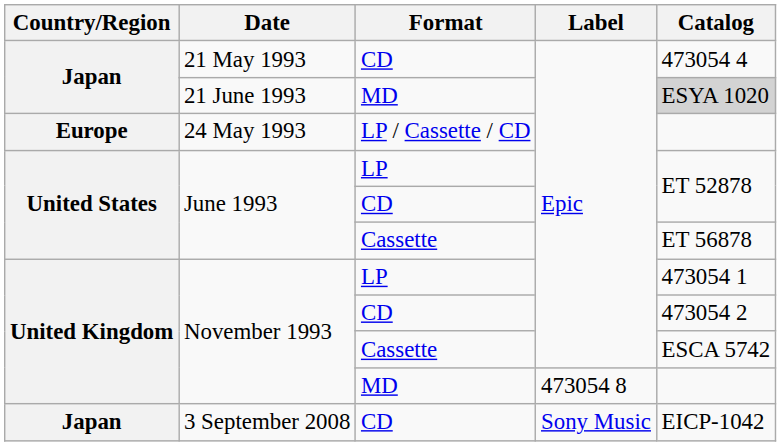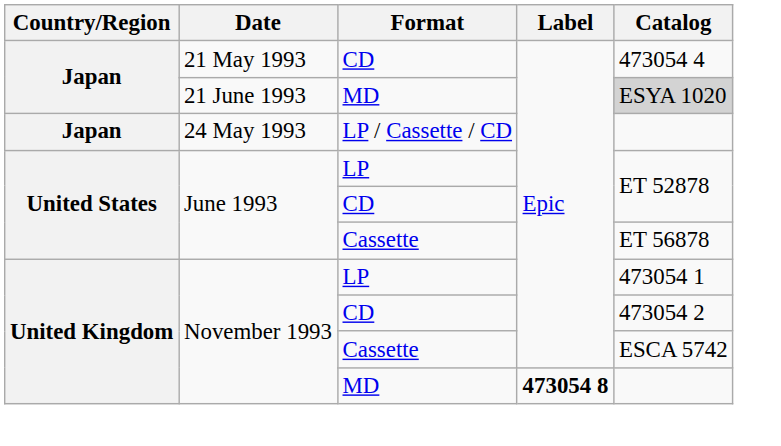 <table class="wikitable plainrowheaders">
 <tr>
 <th scope="col">Country/Region</th>
 <th scope="col">Date</th>
 <th scope="col">Format</th>
 <th scope="col">Label</th>
 <th scope="col">Catalog</th>
 </tr>
 <tr>
 <th scope="row" rowspan="2">Japan</th>
 <td>21 May 1993</td>
 <td><a href='#'>CD</a></td>
 <td rowspan="9"><a href='#'>Epic</a></td>
 <td>473054 4</td>
 </tr>
 <tr>
 <td>21 June 1993</td>
 <td><a href='#'>MD</a></td>
 <td style="background: lightgrey;">ESYA 1020</td>
 </tr>
 <tr>
-<th scope="row">Europe</th>
+<th scope="row">Japan</th>
 <td>24 May 1993</td>
 <td><a href='#'>LP</a> / <a href='#'>Cassette</a> / <a href='#'>CD</a></td>
 <td></td>
 </tr>
 <tr>
 <th scope="row" rowspan="3">United States</th>
 <td rowspan="3">June 1993</td>
 <td><a href='#'>LP</a></td>
 <td rowspan="2">ET 52878</td>
 </tr>
 <tr>
 <td><a href='#'>CD</a></td>
 </tr>
 <tr>
 <td><a href='#'>Cassette</a></td>
 <td>ET 56878</td>
 </tr>
 <tr>
 <th scope="row" rowspan="4">United Kingdom</th>
 <td rowspan="4">November 1993</td>
 <td><a href='#'>LP</a></td>
 <td>473054 1</td>
 </tr>
 <tr>
 <td><a href='#'>CD</a></td>
 <td>473054 2</td>
 </tr>
 <tr>
 <td><a href='#'>Cassette</a></td>
 <td>ESCA 5742</td>
 </tr>
 <tr>
 <td><a href='#'>MD</a></td>
-<td>473054 8</td>
-</tr>
-<tr>
-<th scope="row">Japan</th>
-<td>3 September 2008</td>
-<td><a href='#'>CD</a></td>
-<td><a href='#'>Sony Music</a></td>
-<td>EICP-1042</td>
+<td><strong>473054 8</strong></td>
 </tr>
 </table>
